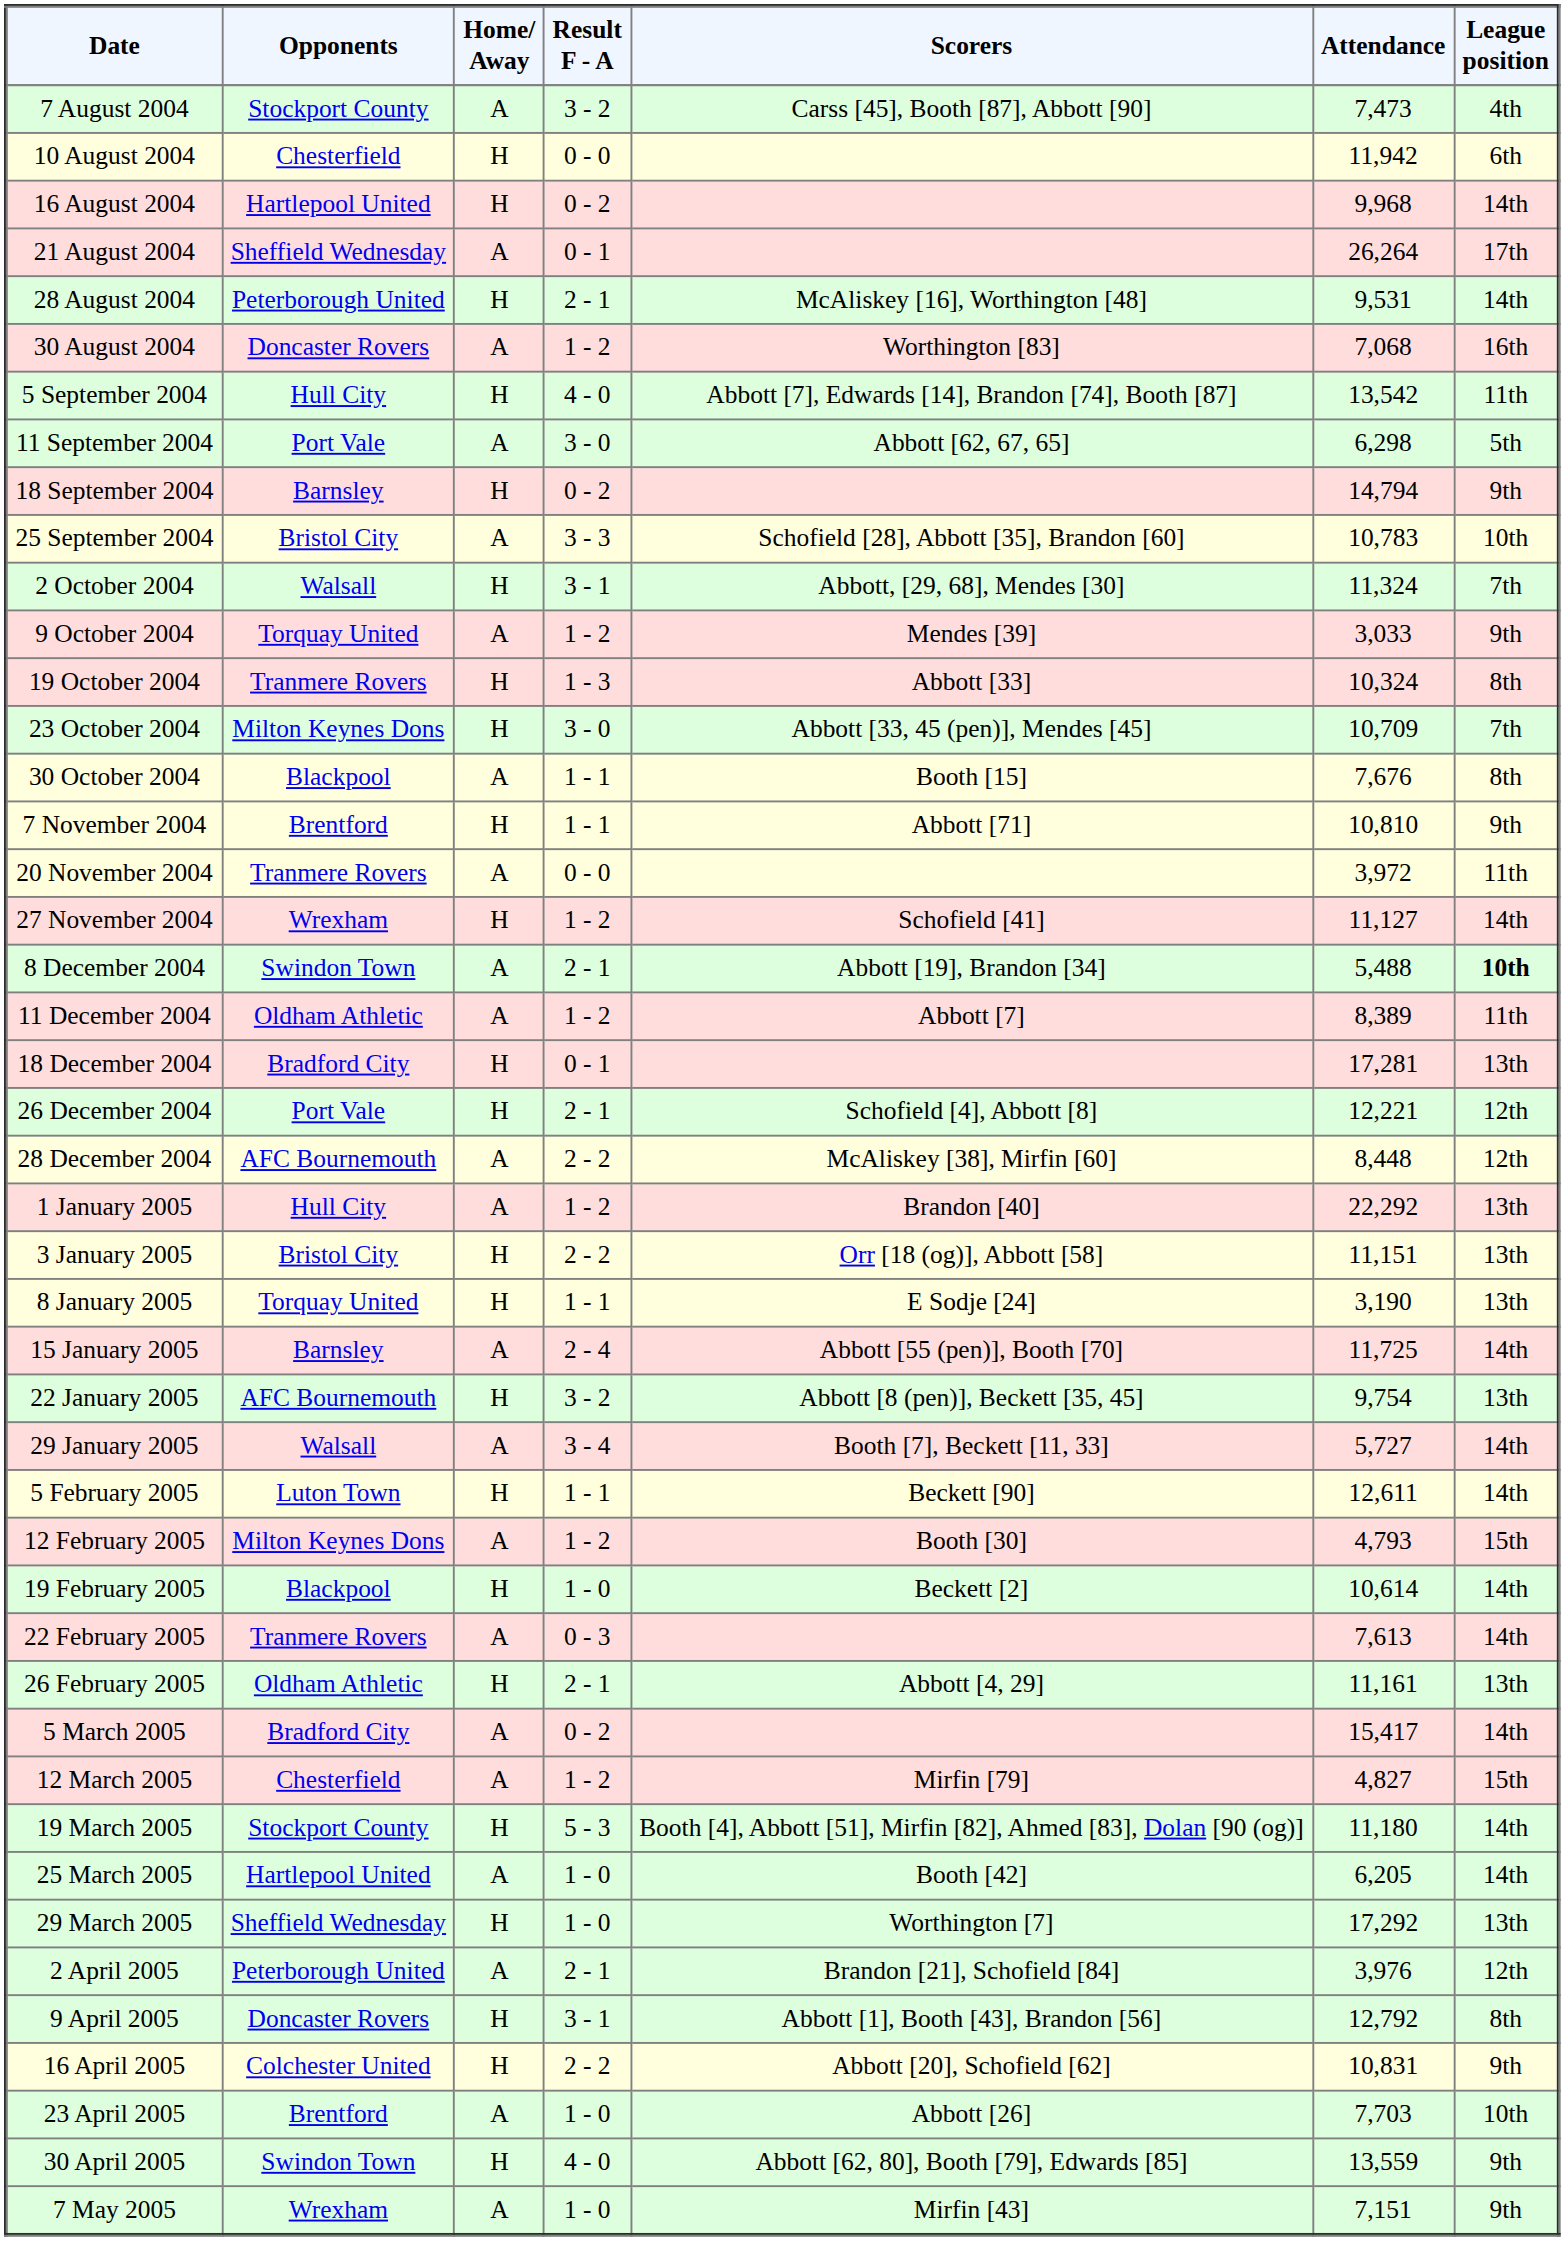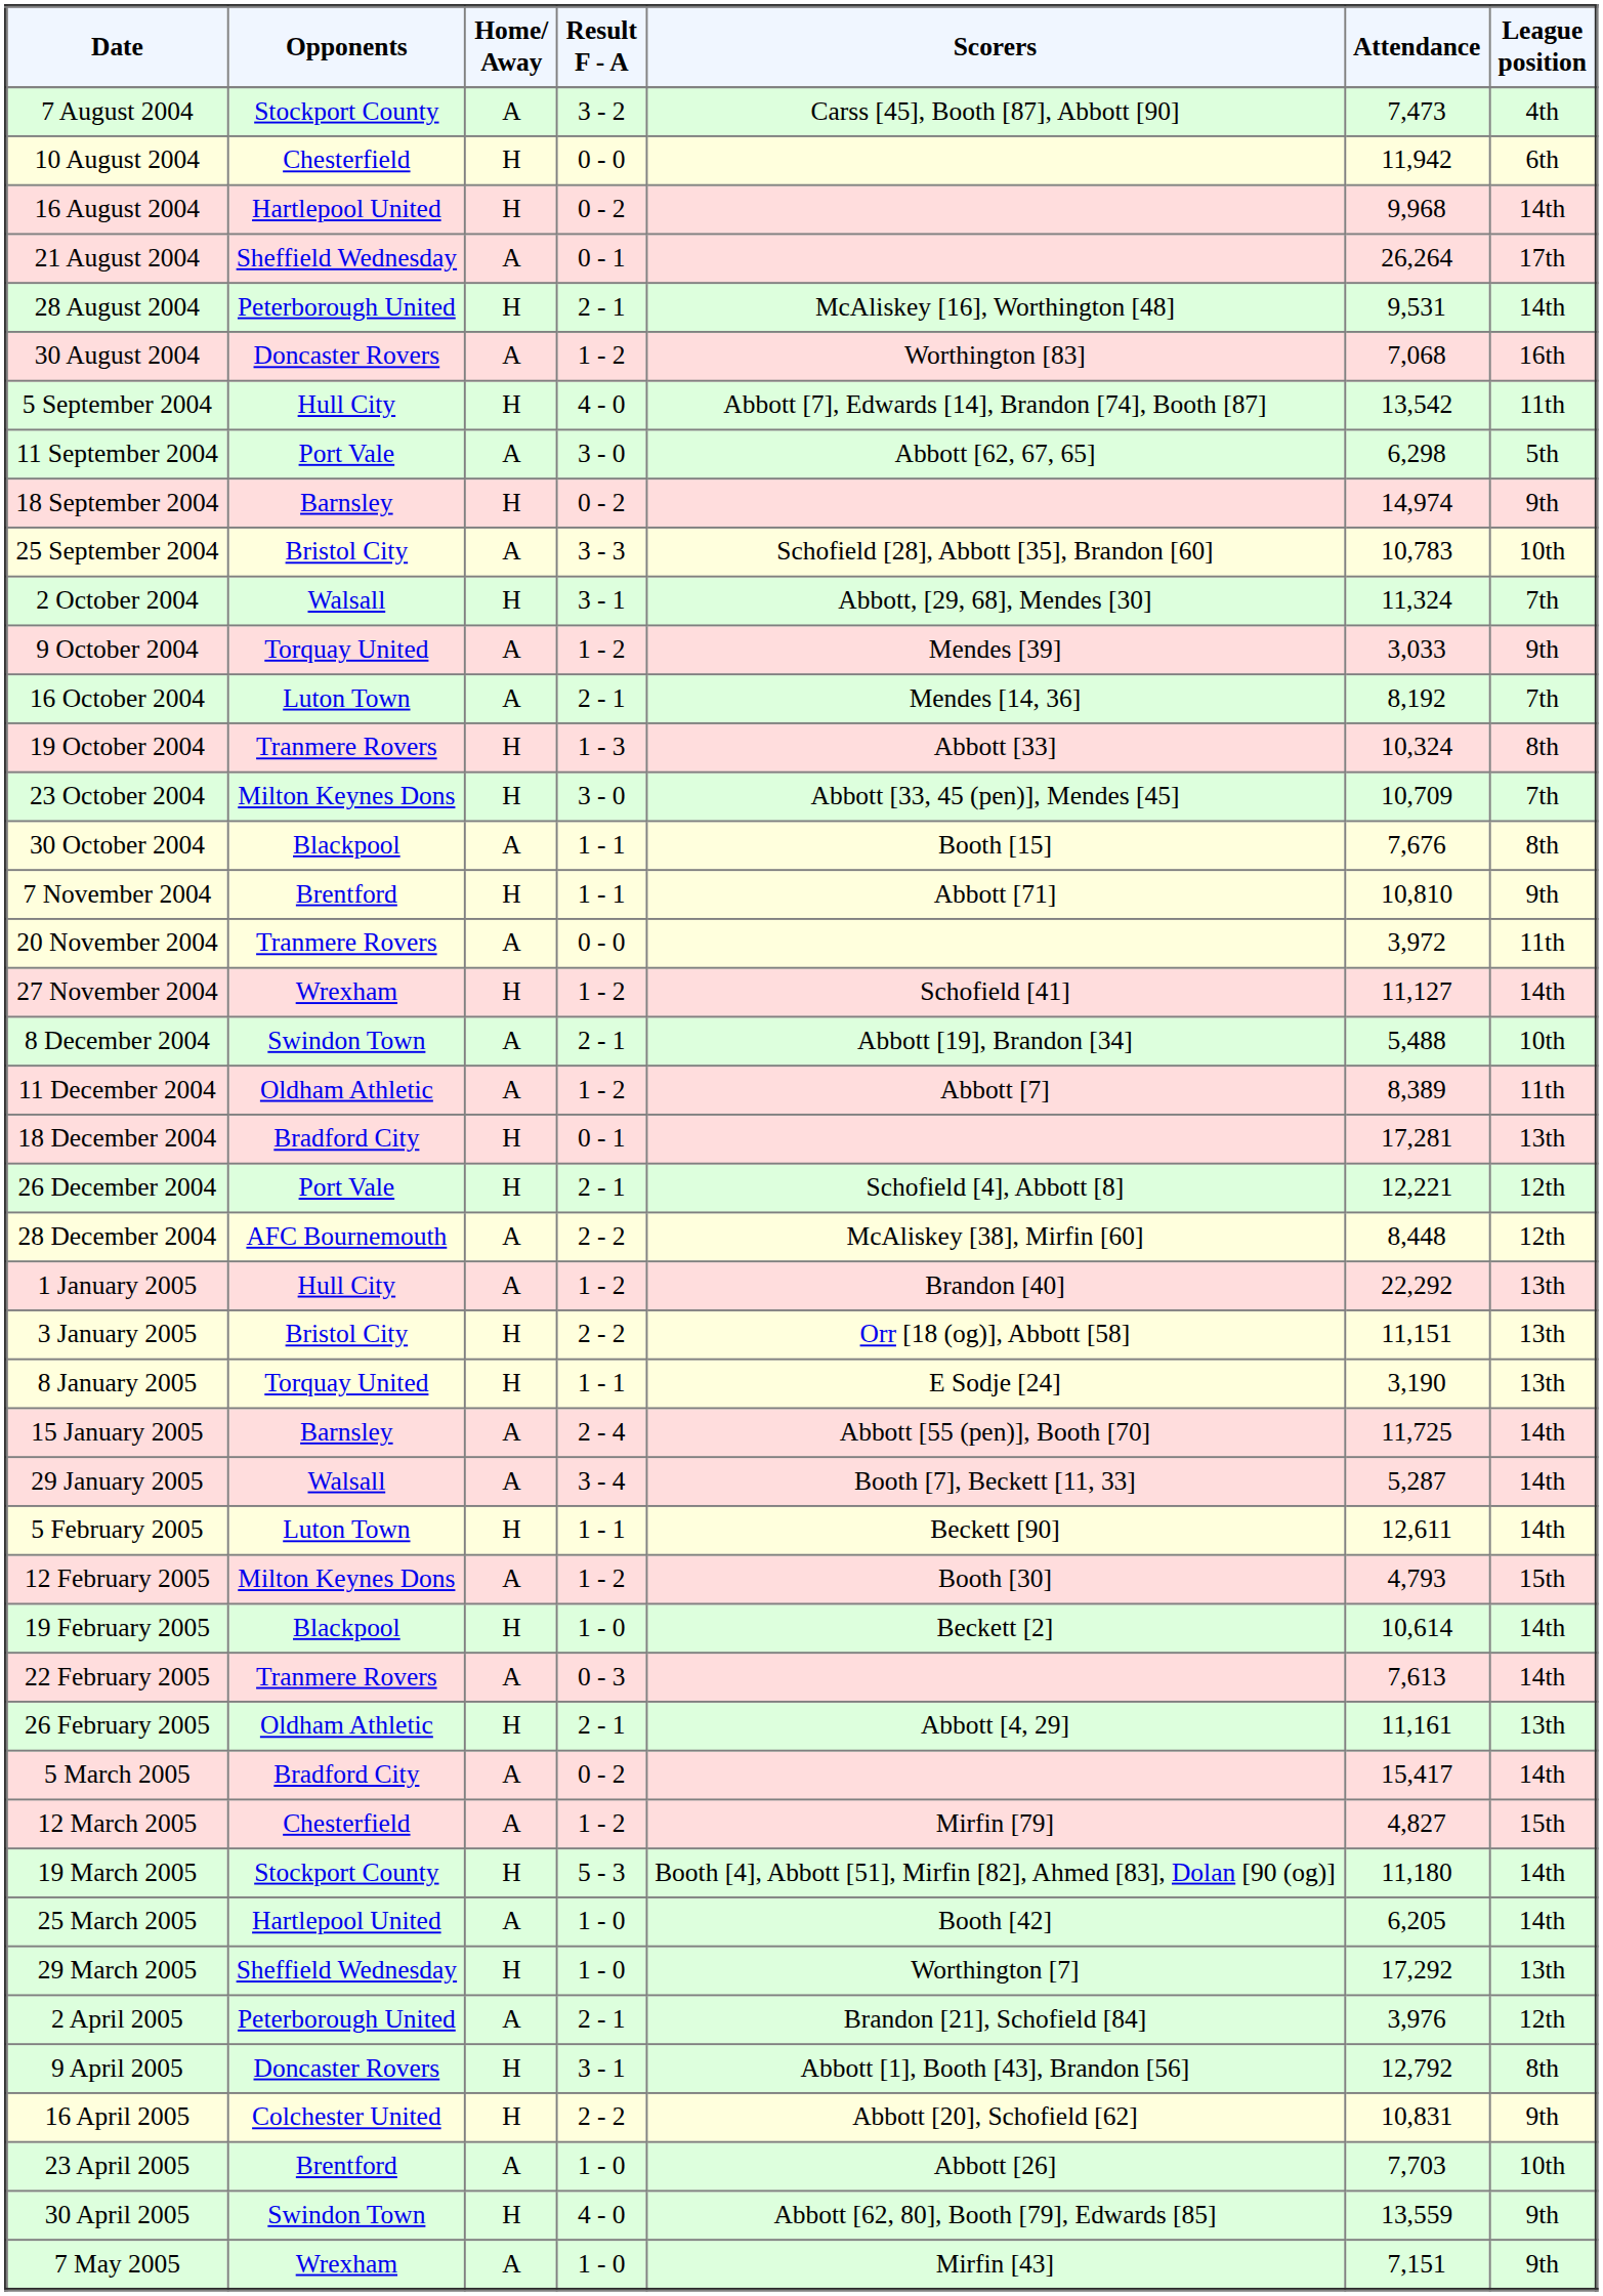 <table border="2" cellpadding="4" style="border-collapse:collapse; text-align:center; font-size:smaller;">
 <tr style="background:#f0f6ff;">
 <th><strong>Date</strong></th>
 <th><strong>Opponents</strong></th>
 <th><strong>Home/<br>Away</strong></th>
 <th><strong>Result<br>F - A</strong></th>
 <th><strong>Scorers</strong></th>
 <th><strong>Attendance</strong></th>
 <th><strong>League<br>position</strong></th>
 </tr>
 <tr>
 </tr>
 <tr bgcolor="#ddffdd">
 <td>7 August 2004</td>
 <td><a href='#'>Stockport County</a></td>
 <td>A</td>
 <td>3 - 2</td>
 <td>Carss [45], Booth [87], Abbott [90]</td>
 <td>7,473</td>
 <td>4th</td>
 </tr>
 <tr bgcolor="#ffffdd">
 <td>10 August 2004</td>
 <td><a href='#'>Chesterfield</a></td>
 <td>H</td>
 <td>0 - 0</td>
 <td></td>
 <td>11,942</td>
 <td>6th</td>
 </tr>
 <tr bgcolor="#ffdddd">
 <td>16 August 2004</td>
 <td><a href='#'>Hartlepool United</a></td>
 <td>H</td>
 <td>0 - 2</td>
 <td></td>
 <td>9,968</td>
 <td>14th</td>
 </tr>
 <tr bgcolor="#ffdddd">
 <td>21 August 2004</td>
 <td><a href='#'>Sheffield Wednesday</a></td>
 <td>A</td>
 <td>0 - 1</td>
 <td></td>
 <td>26,264</td>
 <td>17th</td>
 </tr>
 <tr bgcolor="#ddffdd">
 <td>28 August 2004</td>
 <td><a href='#'>Peterborough United</a></td>
 <td>H</td>
 <td>2 - 1</td>
 <td>McAliskey [16], Worthington [48]</td>
 <td>9,531</td>
 <td>14th</td>
 </tr>
 <tr bgcolor="#ffdddd">
 <td>30 August 2004</td>
 <td><a href='#'>Doncaster Rovers</a></td>
 <td>A</td>
 <td>1 - 2</td>
 <td>Worthington [83]</td>
 <td>7,068</td>
 <td>16th</td>
 </tr>
 <tr bgcolor="#ddffdd">
 <td>5 September 2004</td>
 <td><a href='#'>Hull City</a></td>
 <td>H</td>
 <td>4 - 0</td>
 <td>Abbott [7], Edwards [14], Brandon [74], Booth [87]</td>
 <td>13,542</td>
 <td>11th</td>
 </tr>
 <tr bgcolor="#ddffdd">
 <td>11 September 2004</td>
 <td><a href='#'>Port Vale</a></td>
 <td>A</td>
 <td>3 - 0</td>
 <td>Abbott [62, 67, 65]</td>
 <td>6,298</td>
 <td>5th</td>
 </tr>
 <tr bgcolor="#ffdddd">
 <td>18 September 2004</td>
 <td><a href='#'>Barnsley</a></td>
 <td>H</td>
 <td>0 - 2</td>
 <td></td>
-<td>14,794</td>
+<td>14,974</td>
 <td>9th</td>
 </tr>
 <tr bgcolor="#ffffdd">
 <td>25 September 2004</td>
 <td><a href='#'>Bristol City</a></td>
 <td>A</td>
 <td>3 - 3</td>
 <td>Schofield [28], Abbott [35], Brandon [60]</td>
 <td>10,783</td>
 <td>10th</td>
 </tr>
 <tr bgcolor="#ddffdd">
 <td>2 October 2004</td>
 <td><a href='#'>Walsall</a></td>
 <td>H</td>
 <td>3 - 1</td>
 <td>Abbott, [29, 68], Mendes [30]</td>
 <td>11,324</td>
 <td>7th</td>
 </tr>
 <tr bgcolor="#ffdddd">
 <td>9 October 2004</td>
 <td><a href='#'>Torquay United</a></td>
 <td>A</td>
 <td>1 - 2</td>
 <td>Mendes [39]</td>
 <td>3,033</td>
 <td>9th</td>
+</tr>
+<tr bgcolor="#ddffdd">
+<td>16 October 2004</td>
+<td><a href='#'>Luton Town</a></td>
+<td>A</td>
+<td>2 - 1</td>
+<td>Mendes [14, 36]</td>
+<td>8,192</td>
+<td>7th</td>
 </tr>
 <tr bgcolor="#ffdddd">
 <td>19 October 2004</td>
 <td><a href='#'>Tranmere Rovers</a></td>
 <td>H</td>
 <td>1 - 3</td>
 <td>Abbott [33]</td>
 <td>10,324</td>
 <td>8th</td>
 </tr>
 <tr bgcolor="#ddffdd">
 <td>23 October 2004</td>
 <td><a href='#'>Milton Keynes Dons</a></td>
 <td>H</td>
 <td>3 - 0</td>
 <td>Abbott [33, 45 (pen)], Mendes [45]</td>
 <td>10,709</td>
 <td>7th</td>
 </tr>
 <tr bgcolor="#ffffdd">
 <td>30 October 2004</td>
 <td><a href='#'>Blackpool</a></td>
 <td>A</td>
 <td>1 - 1</td>
 <td>Booth [15]</td>
 <td>7,676</td>
 <td>8th</td>
 </tr>
 <tr bgcolor="#ffffdd">
 <td>7 November 2004</td>
 <td><a href='#'>Brentford</a></td>
 <td>H</td>
 <td>1 - 1</td>
 <td>Abbott [71]</td>
 <td>10,810</td>
 <td>9th</td>
 </tr>
 <tr bgcolor="#ffffdd">
 <td>20 November 2004</td>
 <td><a href='#'>Tranmere Rovers</a></td>
 <td>A</td>
 <td>0 - 0</td>
 <td></td>
 <td>3,972</td>
 <td>11th</td>
 </tr>
 <tr bgcolor="#ffdddd">
 <td>27 November 2004</td>
 <td><a href='#'>Wrexham</a></td>
 <td>H</td>
 <td>1 - 2</td>
 <td>Schofield [41]</td>
 <td>11,127</td>
 <td>14th</td>
 </tr>
 <tr bgcolor="#ddffdd">
 <td>8 December 2004</td>
 <td><a href='#'>Swindon Town</a></td>
 <td>A</td>
 <td>2 - 1</td>
 <td>Abbott [19], Brandon [34]</td>
 <td>5,488</td>
-<td><strong>10th</strong></td>
+<td>10th</td>
 </tr>
 <tr bgcolor="#ffdddd">
 <td>11 December 2004</td>
 <td><a href='#'>Oldham Athletic</a></td>
 <td>A</td>
 <td>1 - 2</td>
 <td>Abbott [7]</td>
 <td>8,389</td>
 <td>11th</td>
 </tr>
 <tr bgcolor="#ffdddd">
 <td>18 December 2004</td>
 <td><a href='#'>Bradford City</a></td>
 <td>H</td>
 <td>0 - 1</td>
 <td></td>
 <td>17,281</td>
 <td>13th</td>
 </tr>
 <tr bgcolor="#ddffdd">
 <td>26 December 2004</td>
 <td><a href='#'>Port Vale</a></td>
 <td>H</td>
 <td>2 - 1</td>
 <td>Schofield [4], Abbott [8]</td>
 <td>12,221</td>
 <td>12th</td>
 </tr>
 <tr bgcolor="#ffffdd">
 <td>28 December 2004</td>
 <td><a href='#'>AFC Bournemouth</a></td>
 <td>A</td>
 <td>2 - 2</td>
 <td>McAliskey [38], Mirfin [60]</td>
 <td>8,448</td>
 <td>12th</td>
 </tr>
 <tr bgcolor="#ffdddd">
 <td>1 January 2005</td>
 <td><a href='#'>Hull City</a></td>
 <td>A</td>
 <td>1 - 2</td>
 <td>Brandon [40]</td>
 <td>22,292</td>
 <td>13th</td>
 </tr>
 <tr bgcolor="#ffffdd">
 <td>3 January 2005</td>
 <td><a href='#'>Bristol City</a></td>
 <td>H</td>
 <td>2 - 2</td>
 <td><a href='#'>Orr</a> [18 (og)], Abbott [58]</td>
 <td>11,151</td>
 <td>13th</td>
 </tr>
 <tr bgcolor="#ffffdd">
 <td>8 January 2005</td>
 <td><a href='#'>Torquay United</a></td>
 <td>H</td>
 <td>1 - 1</td>
 <td>E Sodje [24]</td>
 <td>3,190</td>
 <td>13th</td>
 </tr>
 <tr bgcolor="#ffdddd">
 <td>15 January 2005</td>
 <td><a href='#'>Barnsley</a></td>
 <td>A</td>
 <td>2 - 4</td>
 <td>Abbott [55 (pen)], Booth [70]</td>
 <td>11,725</td>
 <td>14th</td>
 </tr>
-<tr bgcolor="#ddffdd">
-<td>22 January 2005</td>
-<td><a href='#'>AFC Bournemouth</a></td>
-<td>H</td>
-<td>3 - 2</td>
-<td>Abbott [8 (pen)], Beckett [35, 45]</td>
-<td>9,754</td>
-<td>13th</td>
-</tr>
 <tr bgcolor="#ffdddd">
 <td>29 January 2005</td>
 <td><a href='#'>Walsall</a></td>
 <td>A</td>
 <td>3 - 4</td>
 <td>Booth [7], Beckett [11, 33]</td>
-<td>5,727</td>
+<td>5,287</td>
 <td>14th</td>
 </tr>
 <tr bgcolor="#ffffdd">
 <td>5 February 2005</td>
 <td><a href='#'>Luton Town</a></td>
 <td>H</td>
 <td>1 - 1</td>
 <td>Beckett [90]</td>
 <td>12,611</td>
 <td>14th</td>
 </tr>
 <tr bgcolor="#ffdddd">
 <td>12 February 2005</td>
 <td><a href='#'>Milton Keynes Dons</a></td>
 <td>A</td>
 <td>1 - 2</td>
 <td>Booth [30]</td>
 <td>4,793</td>
 <td>15th</td>
 </tr>
 <tr bgcolor="#ddffdd">
 <td>19 February 2005</td>
 <td><a href='#'>Blackpool</a></td>
 <td>H</td>
 <td>1 - 0</td>
 <td>Beckett [2]</td>
 <td>10,614</td>
 <td>14th</td>
 </tr>
 <tr bgcolor="#ffdddd">
 <td>22 February 2005</td>
 <td><a href='#'>Tranmere Rovers</a></td>
 <td>A</td>
 <td>0 - 3</td>
 <td></td>
 <td>7,613</td>
 <td>14th</td>
 </tr>
 <tr bgcolor="#ddffdd">
 <td>26 February 2005</td>
 <td><a href='#'>Oldham Athletic</a></td>
 <td>H</td>
 <td>2 - 1</td>
 <td>Abbott [4, 29]</td>
 <td>11,161</td>
 <td>13th</td>
 </tr>
 <tr bgcolor="#ffdddd">
 <td>5 March 2005</td>
 <td><a href='#'>Bradford City</a></td>
 <td>A</td>
 <td>0 - 2</td>
 <td></td>
 <td>15,417</td>
 <td>14th</td>
 </tr>
 <tr bgcolor="#ffdddd">
 <td>12 March 2005</td>
 <td><a href='#'>Chesterfield</a></td>
 <td>A</td>
 <td>1 - 2</td>
 <td>Mirfin [79]</td>
 <td>4,827</td>
 <td>15th</td>
 </tr>
 <tr bgcolor="#ddffdd">
 <td>19 March 2005</td>
 <td><a href='#'>Stockport County</a></td>
 <td>H</td>
 <td>5 - 3</td>
 <td>Booth [4], Abbott [51], Mirfin [82], Ahmed [83], <a href='#'>Dolan</a> [90 (og)]</td>
 <td>11,180</td>
 <td>14th</td>
 </tr>
 <tr bgcolor="#ddffdd">
 <td>25 March 2005</td>
 <td><a href='#'>Hartlepool United</a></td>
 <td>A</td>
 <td>1 - 0</td>
 <td>Booth [42]</td>
 <td>6,205</td>
 <td>14th</td>
 </tr>
 <tr bgcolor="#ddffdd">
 <td>29 March 2005</td>
 <td><a href='#'>Sheffield Wednesday</a></td>
 <td>H</td>
 <td>1 - 0</td>
 <td>Worthington [7]</td>
 <td>17,292</td>
 <td>13th</td>
 </tr>
 <tr bgcolor="#ddffdd">
 <td>2 April 2005</td>
 <td><a href='#'>Peterborough United</a></td>
 <td>A</td>
 <td>2 - 1</td>
 <td>Brandon [21], Schofield [84]</td>
 <td>3,976</td>
 <td>12th</td>
 </tr>
 <tr bgcolor="#ddffdd">
 <td>9 April 2005</td>
 <td><a href='#'>Doncaster Rovers</a></td>
 <td>H</td>
 <td>3 - 1</td>
 <td>Abbott [1], Booth [43], Brandon [56]</td>
 <td>12,792</td>
 <td>8th</td>
 </tr>
 <tr bgcolor="#ffffdd">
 <td>16 April 2005</td>
 <td><a href='#'>Colchester United</a></td>
 <td>H</td>
 <td>2 - 2</td>
 <td>Abbott [20], Schofield [62]</td>
 <td>10,831</td>
 <td>9th</td>
 </tr>
 <tr bgcolor="#ddffdd">
 <td>23 April 2005</td>
 <td><a href='#'>Brentford</a></td>
 <td>A</td>
 <td>1 - 0</td>
 <td>Abbott [26]</td>
 <td>7,703</td>
 <td>10th</td>
 </tr>
 <tr bgcolor="#ddffdd">
 <td>30 April 2005</td>
 <td><a href='#'>Swindon Town</a></td>
 <td>H</td>
 <td>4 - 0</td>
 <td>Abbott [62, 80], Booth [79], Edwards [85]</td>
 <td>13,559</td>
 <td>9th</td>
 </tr>
 <tr bgcolor="#ddffdd">
 <td>7 May 2005</td>
 <td><a href='#'>Wrexham</a></td>
 <td>A</td>
 <td>1 - 0</td>
 <td>Mirfin [43]</td>
 <td>7,151</td>
 <td>9th</td>
 </tr>
 </table>
